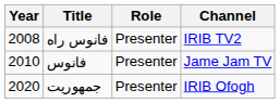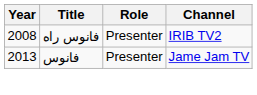 <table class="wikitable">
 <tr>
 <th>Year</th>
 <th>Title</th>
 <th>Role</th>
 <th>Channel</th>
 </tr>
 <tr>
 <td>2008</td>
 <td> فانوس راه</td>
 <td>Presenter</td>
 <td><a href='#'>IRIB TV2</a></td>
 </tr>
 <tr>
-<td>2010</td>
+<td>2013</td>
 <td>فانوس</td>
 <td>Presenter</td>
 <td><a href='#'>Jame Jam TV</a></td>
 </tr>
-<tr>
-<td>2020</td>
-<td>جمهوریت</td>
-<td>Presenter</td>
-<td><a href='#'>IRIB Ofogh</a></td>
-</tr>
 </table>
